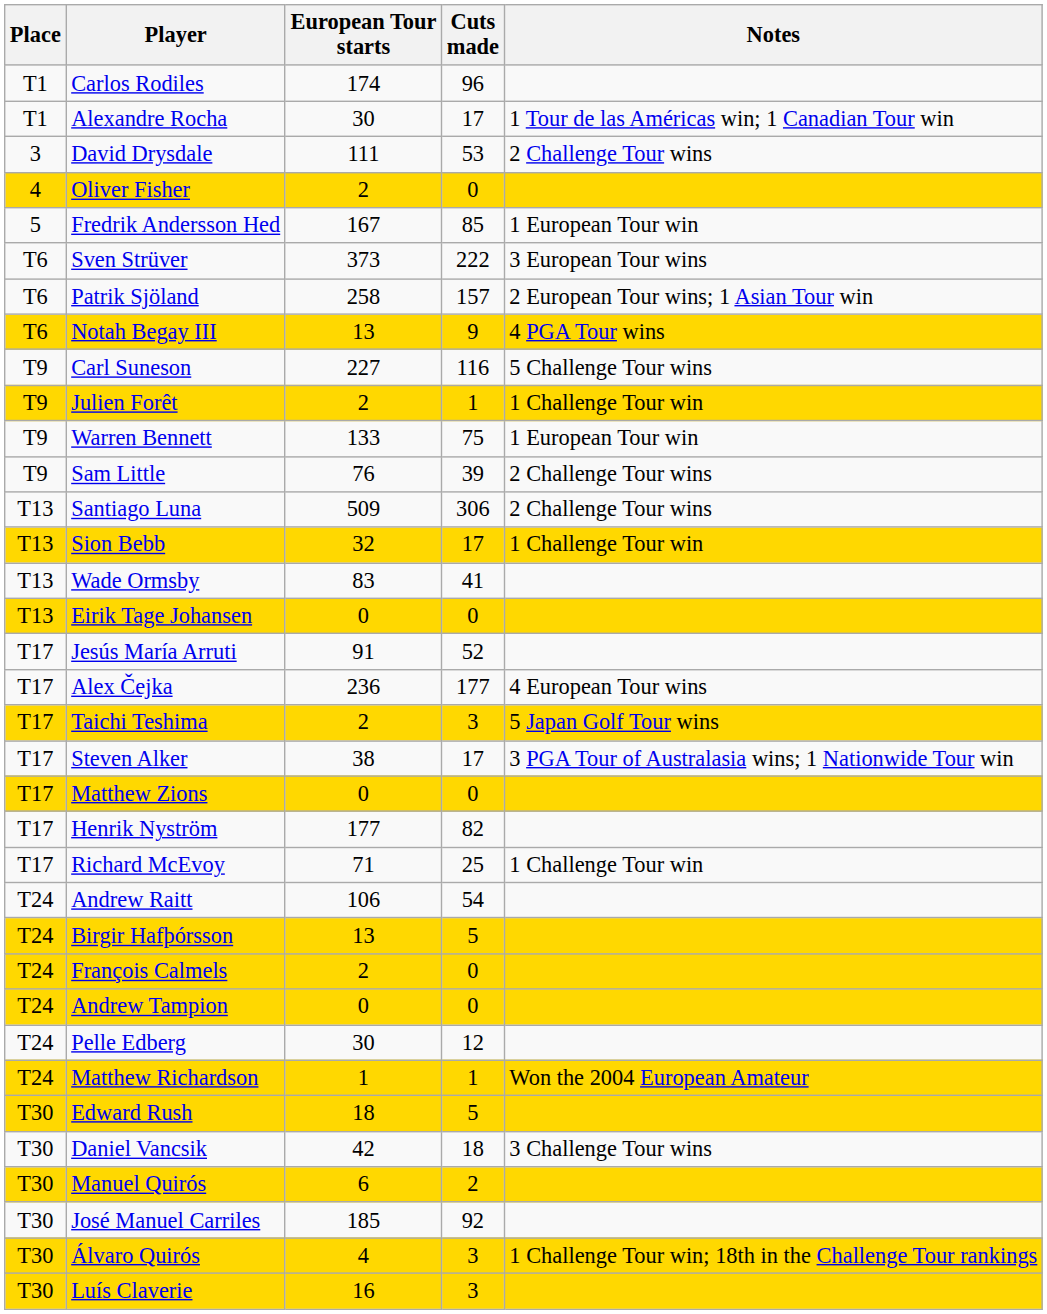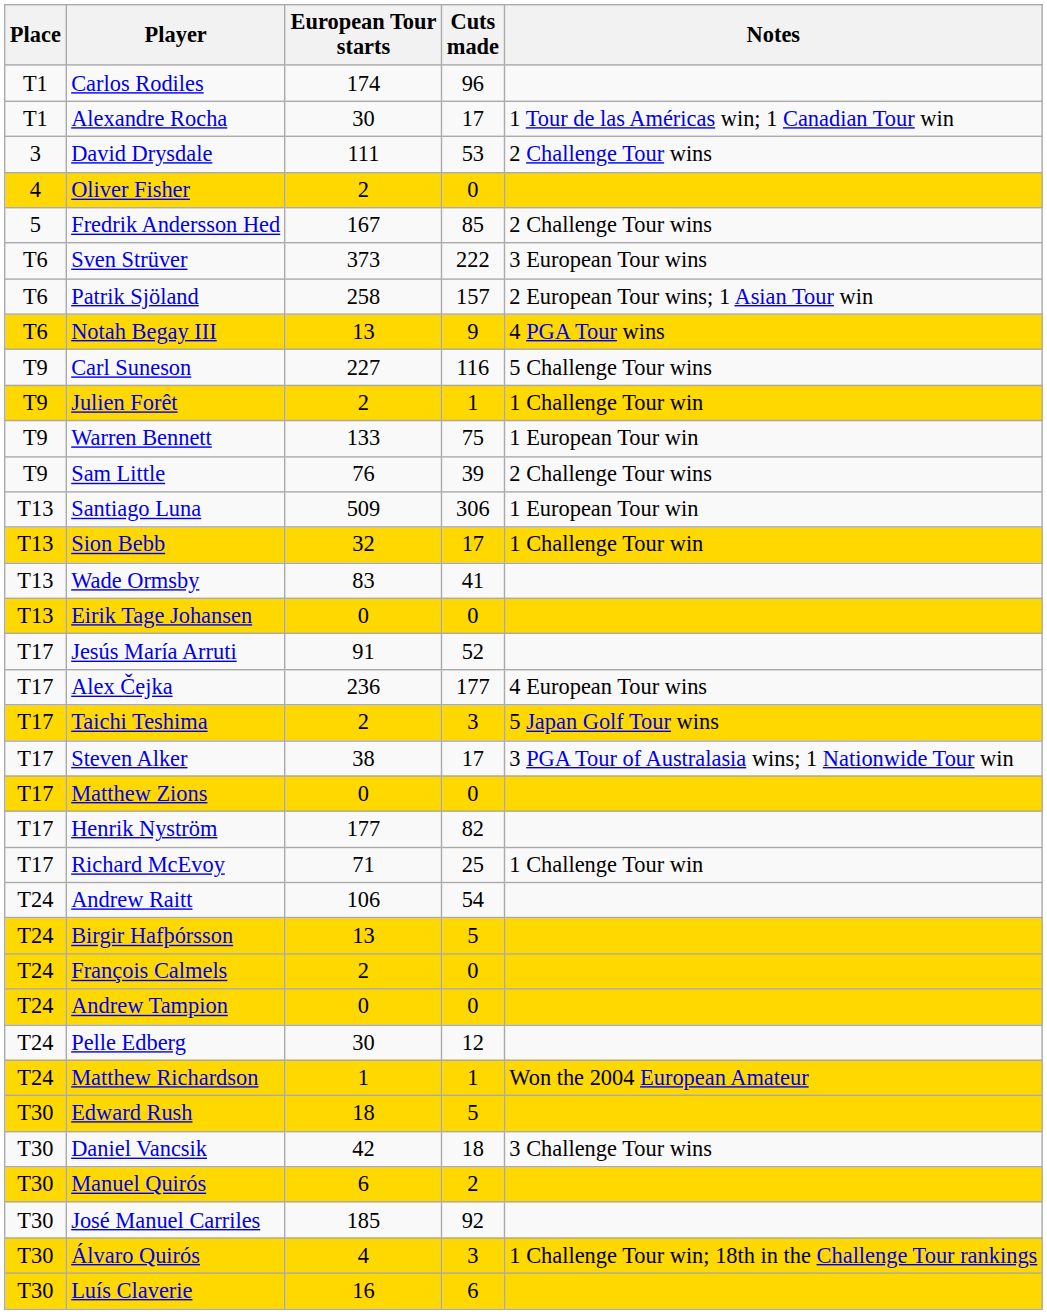 <table class="wikitable sortable" style="text-align:center">
 <tr>
 <th>Place</th>
 <th>Player</th>
 <th>European Tour<br>starts</th>
 <th>Cuts<br>made</th>
 <th>Notes</th>
 </tr>
 <tr>
 <td>T1</td>
 <td align=left> <a href='#'>Carlos Rodiles</a></td>
 <td>174</td>
 <td>96</td>
 <td align=left></td>
 </tr>
 <tr>
 <td>T1</td>
 <td align=left> <a href='#'>Alexandre Rocha</a></td>
 <td>30</td>
 <td>17</td>
 <td align=left>1 <a href='#'>Tour de las Américas</a> win; 1 <a href='#'>Canadian Tour</a> win</td>
 </tr>
 <tr>
 <td>3</td>
 <td align=left> <a href='#'>David Drysdale</a></td>
 <td>111</td>
 <td>53</td>
 <td align=left>2 <a href='#'>Challenge Tour</a> wins</td>
 </tr>
 <tr style="background:#FFD800;">
 <td>4</td>
 <td align=left> <a href='#'>Oliver Fisher</a></td>
 <td>2</td>
 <td>0</td>
 <td align=left></td>
 </tr>
 <tr>
 <td>5</td>
 <td align=left> <a href='#'>Fredrik Andersson Hed</a></td>
 <td>167</td>
 <td>85</td>
-<td align=left>1 European Tour win</td>
+<td align=left>2 Challenge Tour wins</td>
 </tr>
 <tr>
 <td>T6</td>
 <td align=left> <a href='#'>Sven Strüver</a></td>
 <td>373</td>
 <td>222</td>
 <td align=left>3 European Tour wins</td>
 </tr>
 <tr>
 <td>T6</td>
 <td align=left> <a href='#'>Patrik Sjöland</a></td>
 <td>258</td>
 <td>157</td>
 <td align=left>2 European Tour wins; 1 <a href='#'>Asian Tour</a> win</td>
 </tr>
 <tr style="background:#FFD800;">
 <td>T6</td>
 <td align=left> <a href='#'>Notah Begay III</a></td>
 <td>13</td>
 <td>9</td>
 <td align=left>4 <a href='#'>PGA Tour</a> wins</td>
 </tr>
 <tr>
 <td>T9</td>
 <td align=left> <a href='#'>Carl Suneson</a></td>
 <td>227</td>
 <td>116</td>
 <td align=left>5 Challenge Tour wins</td>
 </tr>
 <tr style="background:#FFD800;">
 <td>T9</td>
 <td align=left> <a href='#'>Julien Forêt</a></td>
 <td>2</td>
 <td>1</td>
 <td align=left>1 Challenge Tour win</td>
 </tr>
 <tr>
 <td>T9</td>
 <td align=left> <a href='#'>Warren Bennett</a></td>
 <td>133</td>
 <td>75</td>
 <td align=left>1 European Tour win</td>
 </tr>
 <tr>
 <td>T9</td>
 <td align=left> <a href='#'>Sam Little</a></td>
 <td>76</td>
 <td>39</td>
 <td align=left>2 Challenge Tour wins</td>
 </tr>
 <tr>
 <td>T13</td>
 <td align=left> <a href='#'>Santiago Luna</a></td>
 <td>509</td>
 <td>306</td>
-<td align=left>2 Challenge Tour wins</td>
+<td align=left>1 European Tour win</td>
 </tr>
 <tr style="background:#FFD800;">
 <td>T13</td>
 <td align=left> <a href='#'>Sion Bebb</a></td>
 <td>32</td>
 <td>17</td>
 <td align=left>1 Challenge Tour win</td>
 </tr>
 <tr>
 <td>T13</td>
 <td align=left> <a href='#'>Wade Ormsby</a></td>
 <td>83</td>
 <td>41</td>
 <td align=left></td>
 </tr>
 <tr style="background:#FFD800;">
 <td>T13</td>
 <td align=left> <a href='#'>Eirik Tage Johansen</a></td>
 <td>0</td>
 <td>0</td>
 <td align=left></td>
 </tr>
 <tr>
 <td>T17</td>
 <td align=left> <a href='#'>Jesús María Arruti</a></td>
 <td>91</td>
 <td>52</td>
 <td align=left></td>
 </tr>
 <tr>
 <td>T17</td>
 <td align=left> <a href='#'>Alex Čejka</a></td>
 <td>236</td>
 <td>177</td>
 <td align=left>4 European Tour wins</td>
 </tr>
 <tr style="background:#FFD800;">
 <td>T17</td>
 <td align=left> <a href='#'>Taichi Teshima</a></td>
 <td>2</td>
 <td>3</td>
 <td align=left>5 <a href='#'>Japan Golf Tour</a> wins</td>
 </tr>
 <tr>
 <td>T17</td>
 <td align=left> <a href='#'>Steven Alker</a></td>
 <td>38</td>
 <td>17</td>
 <td align=left>3 <a href='#'>PGA Tour of Australasia</a> wins; 1 <a href='#'>Nationwide Tour</a> win</td>
 </tr>
 <tr style="background:#FFD800;">
 <td>T17</td>
 <td align=left> <a href='#'>Matthew Zions</a></td>
 <td>0</td>
 <td>0</td>
 <td align=left></td>
 </tr>
 <tr>
 <td>T17</td>
 <td align=left> <a href='#'>Henrik Nyström</a></td>
 <td>177</td>
 <td>82</td>
 <td align=left></td>
 </tr>
 <tr>
 <td>T17</td>
 <td align=left> <a href='#'>Richard McEvoy</a></td>
 <td>71</td>
 <td>25</td>
 <td align=left>1 Challenge Tour win</td>
 </tr>
 <tr>
 <td>T24</td>
 <td align=left> <a href='#'>Andrew Raitt</a></td>
 <td>106</td>
 <td>54</td>
 <td align=left></td>
 </tr>
 <tr style="background:#FFD800;">
 <td>T24</td>
 <td align=left> <a href='#'>Birgir Hafþórsson</a></td>
 <td>13</td>
 <td>5</td>
 <td align=left></td>
 </tr>
 <tr style="background:#FFD800;">
 <td>T24</td>
 <td align=left> <a href='#'>François Calmels</a></td>
 <td>2</td>
 <td>0</td>
 <td align=left></td>
 </tr>
 <tr style="background:#FFD800;">
 <td>T24</td>
 <td align=left> <a href='#'>Andrew Tampion</a></td>
 <td>0</td>
 <td>0</td>
 <td align=left></td>
 </tr>
 <tr>
 <td>T24</td>
 <td align=left> <a href='#'>Pelle Edberg</a></td>
 <td>30</td>
 <td>12</td>
 <td align=left></td>
 </tr>
 <tr style="background:#FFD800;">
 <td>T24</td>
 <td align=left> <a href='#'>Matthew Richardson</a></td>
 <td>1</td>
 <td>1</td>
 <td align=left>Won the 2004 <a href='#'>European Amateur</a></td>
 </tr>
 <tr style="background:#FFD800;">
 <td>T30</td>
 <td align=left> <a href='#'>Edward Rush</a></td>
 <td>18</td>
 <td>5</td>
 <td align=left></td>
 </tr>
 <tr>
 <td>T30</td>
 <td align=left> <a href='#'>Daniel Vancsik</a></td>
 <td>42</td>
 <td>18</td>
 <td align=left>3 Challenge Tour wins</td>
 </tr>
 <tr style="background:#FFD800;">
 <td>T30</td>
 <td align=left> <a href='#'>Manuel Quirós</a></td>
 <td>6</td>
 <td>2</td>
 <td align=left></td>
 </tr>
 <tr>
 <td>T30</td>
 <td align=left> <a href='#'>José Manuel Carriles</a></td>
 <td>185</td>
 <td>92</td>
 <td align=left></td>
 </tr>
 <tr style="background:#FFD800;">
 <td>T30</td>
 <td align=left> <a href='#'>Álvaro Quirós</a></td>
 <td>4</td>
 <td>3</td>
 <td align=left>1 Challenge Tour win; 18th in the <a href='#'>Challenge Tour rankings</a></td>
 </tr>
 <tr style="background:#FFD800;">
 <td>T30</td>
 <td align=left> <a href='#'>Luís Claverie</a></td>
 <td>16</td>
-<td>3</td>
+<td>6</td>
 <td align=left></td>
 </tr>
 </table>
